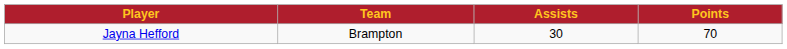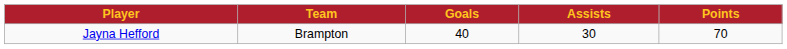 <table class="wikitable" width="80%">
 <tr align="center"  style=" background:#AF1E2D;color:#FFC61E;">
 <td><strong>Player</strong></td>
 <td><strong>Team</strong></td>
+<td><strong>Goals</strong></td>
 <td><strong>Assists</strong></td>
 <td><strong>Points</strong></td>
 </tr>
 <tr align="center" bgcolor="">
 <td><a href='#'>Jayna Hefford</a></td>
 <td>Brampton</td>
+<td>40</td>
 <td>30</td>
 <td>70</td>
 </tr>
 </table>
